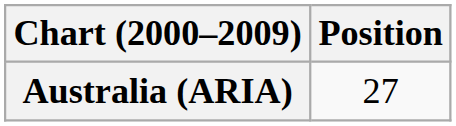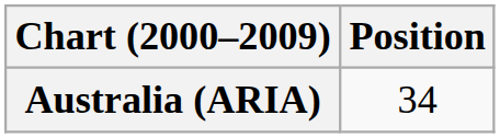 <table class="wikitable plainrowheaders" style="text-align:center">
 <tr>
 <th scope="col">Chart (2000–2009)</th>
 <th scope="col">Position</th>
 </tr>
 <tr>
 <th scope="row">Australia (ARIA)</th>
-<td>27</td>
+<td>34</td>
 </tr>
 </table>
